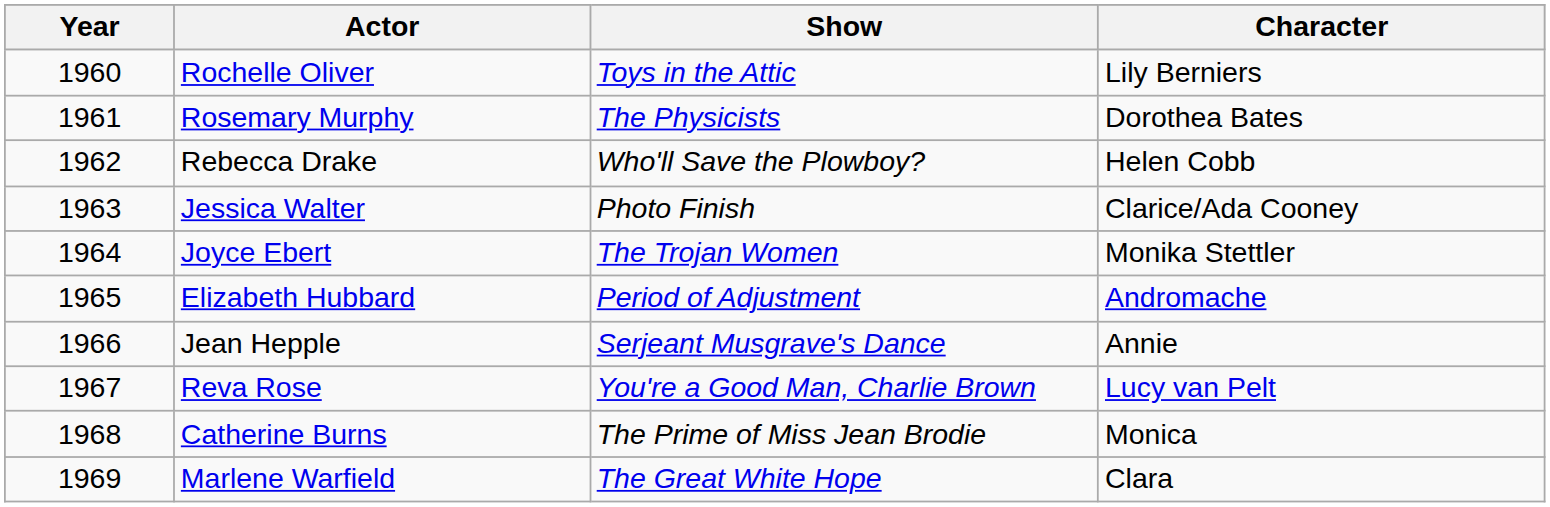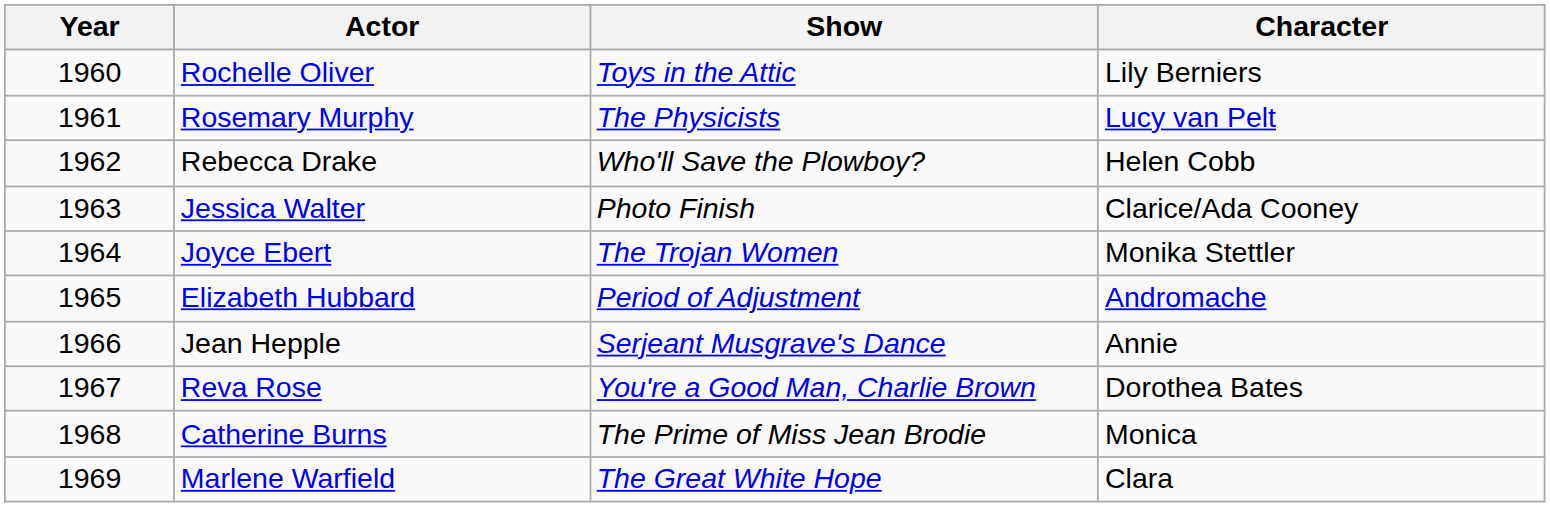 <table class="wikitable" style="width:98%;">
 <tr style="background:#bebebe;">
 <th style="width:11%;">Year</th>
 <th style="width:27%;">Actor</th>
 <th style="width:33%;">Show</th>
 <th style="width:29%;">Character</th>
 </tr>
 <tr>
 <td align="center">1960</td>
 <td><a href='#'>Rochelle Oliver</a></td>
 <td><em><a href='#'>Toys in the Attic</a></em></td>
 <td>Lily Berniers</td>
 </tr>
 <tr>
 <td align="center">1961</td>
 <td><a href='#'>Rosemary Murphy</a></td>
 <td><em><a href='#'>The Physicists</a></em></td>
-<td>Dorothea Bates</td>
+<td><a href='#'>Lucy van Pelt</a></td>
 </tr>
 <tr>
 <td align="center">1962</td>
 <td>Rebecca Drake</td>
 <td><em>Who'll Save the Plowboy?</em></td>
 <td>Helen Cobb</td>
 </tr>
 <tr>
 <td align="center">1963</td>
 <td><a href='#'>Jessica Walter</a></td>
 <td><em>Photo Finish</em></td>
 <td>Clarice/Ada Cooney</td>
 </tr>
 <tr>
 <td align="center">1964</td>
 <td><a href='#'>Joyce Ebert</a></td>
 <td><em><a href='#'>The Trojan Women</a></em></td>
 <td>Monika Stettler</td>
 </tr>
 <tr>
 <td align="center">1965</td>
 <td><a href='#'>Elizabeth Hubbard</a></td>
 <td><em><a href='#'>Period of Adjustment</a></em></td>
 <td><a href='#'>Andromache</a></td>
 </tr>
 <tr>
 <td align="center">1966</td>
 <td>Jean Hepple</td>
 <td><em><a href='#'>Serjeant Musgrave's Dance</a></em></td>
 <td>Annie</td>
 </tr>
 <tr>
 <td align="center">1967</td>
 <td><a href='#'>Reva Rose</a></td>
 <td><em><a href='#'>You're a Good Man, Charlie Brown</a></em></td>
-<td><a href='#'>Lucy van Pelt</a></td>
+<td>Dorothea Bates</td>
 </tr>
 <tr>
 <td align="center">1968</td>
 <td><a href='#'>Catherine Burns</a></td>
 <td><em>The Prime of Miss Jean Brodie</em></td>
 <td>Monica</td>
 </tr>
 <tr>
 <td align="center">1969</td>
 <td><a href='#'>Marlene Warfield</a></td>
 <td><em><a href='#'>The Great White Hope</a></em></td>
 <td>Clara</td>
 </tr>
 </table>
